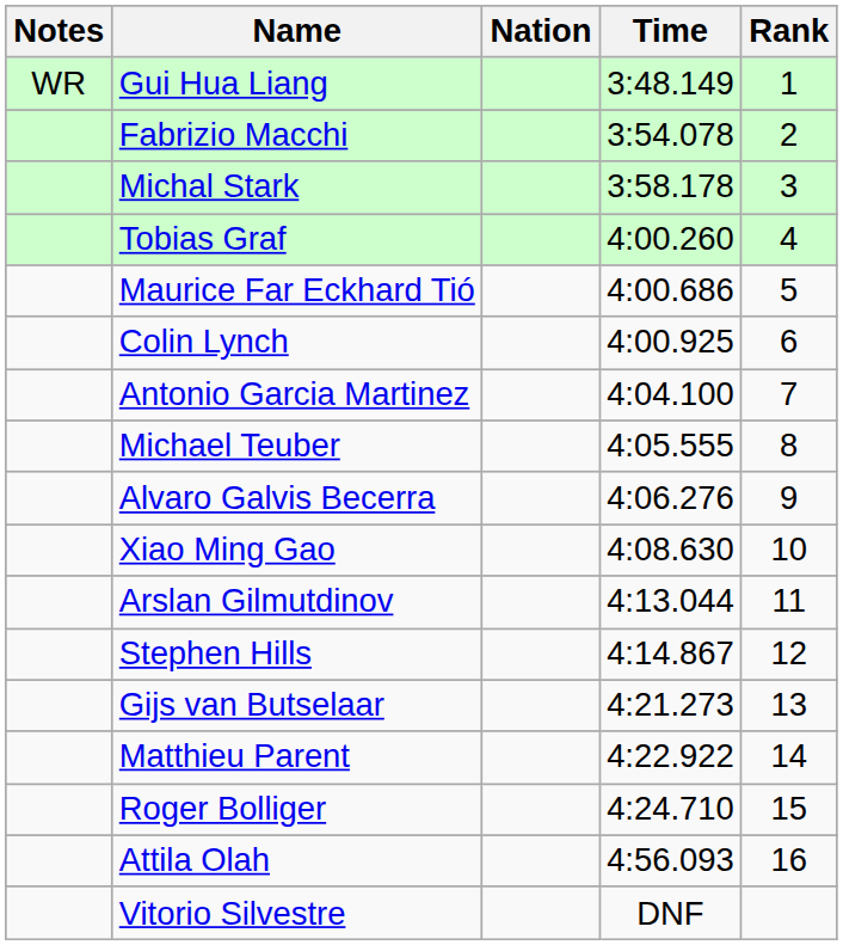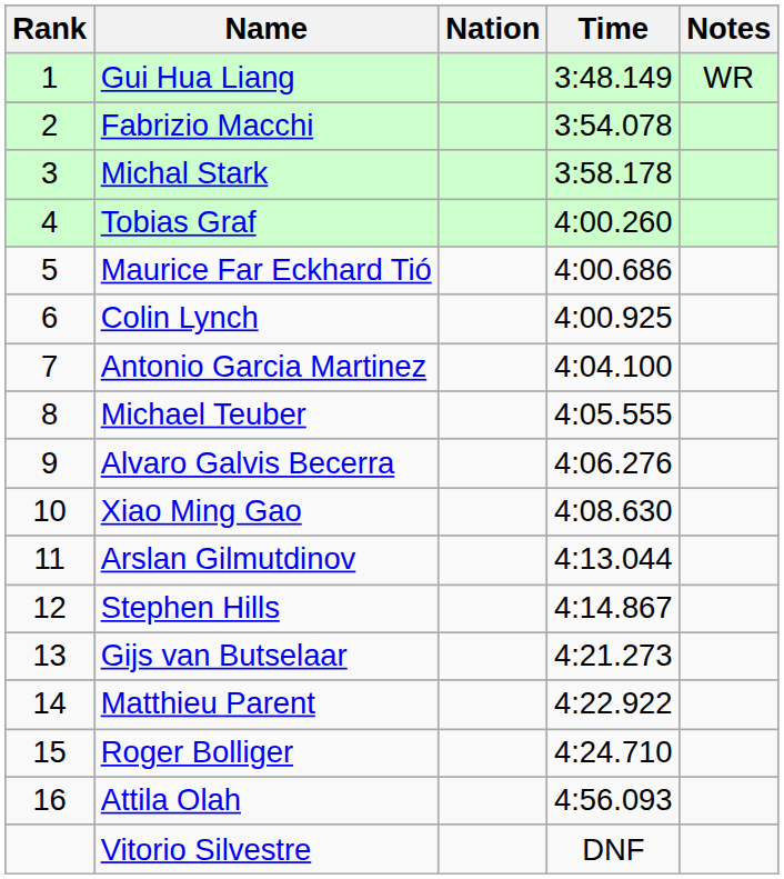 <table class="wikitable sortable" style="text-align:center">
 <tr>
-<th>Notes</th>
+<th>Rank</th>
 <th>Name</th>
 <th>Nation</th>
 <th>Time</th>
-<th>Rank</th>
+<th>Notes</th>
 </tr>
 <tr bgcolor=ccffcc>
-<td>WR</td>
+<td>1</td>
 <td align=left><a href='#'>Gui Hua Liang</a></td>
 <td align=left></td>
 <td>3:48.149</td>
-<td>1</td>
+<td>WR</td>
 </tr>
 <tr bgcolor=ccffcc>
-<td></td>
+<td>2</td>
 <td align=left><a href='#'>Fabrizio Macchi</a></td>
 <td align=left></td>
 <td>3:54.078</td>
-<td>2</td>
+<td></td>
 </tr>
 <tr bgcolor=ccffcc>
-<td></td>
+<td>3</td>
 <td align=left><a href='#'>Michal Stark</a></td>
 <td align=left></td>
 <td>3:58.178</td>
-<td>3</td>
+<td></td>
 </tr>
 <tr bgcolor=ccffcc>
-<td></td>
+<td>4</td>
 <td align=left><a href='#'>Tobias Graf</a></td>
 <td align=left></td>
 <td>4:00.260</td>
-<td>4</td>
+<td></td>
 </tr>
 <tr>
-<td></td>
+<td>5</td>
 <td align=left><a href='#'>Maurice Far Eckhard Tió</a></td>
 <td align=left></td>
 <td>4:00.686</td>
-<td>5</td>
+<td></td>
 </tr>
 <tr>
-<td></td>
+<td>6</td>
 <td align=left><a href='#'>Colin Lynch</a></td>
 <td align=left></td>
 <td>4:00.925</td>
-<td>6</td>
+<td></td>
 </tr>
 <tr>
-<td></td>
+<td>7</td>
 <td align=left><a href='#'>Antonio Garcia Martinez</a></td>
 <td align=left></td>
 <td>4:04.100</td>
-<td>7</td>
+<td></td>
 </tr>
 <tr>
-<td></td>
+<td>8</td>
 <td align=left><a href='#'>Michael Teuber</a></td>
 <td align=left></td>
 <td>4:05.555</td>
-<td>8</td>
+<td></td>
 </tr>
 <tr>
-<td></td>
+<td>9</td>
 <td align=left><a href='#'>Alvaro Galvis Becerra</a></td>
 <td align=left></td>
 <td>4:06.276</td>
-<td>9</td>
+<td></td>
 </tr>
 <tr>
-<td></td>
+<td>10</td>
 <td align=left><a href='#'>Xiao Ming Gao</a></td>
 <td align=left></td>
 <td>4:08.630</td>
-<td>10</td>
+<td></td>
 </tr>
 <tr>
-<td></td>
+<td>11</td>
 <td align=left><a href='#'>Arslan Gilmutdinov</a></td>
 <td align=left></td>
 <td>4:13.044</td>
-<td>11</td>
+<td></td>
 </tr>
 <tr>
-<td></td>
+<td>12</td>
 <td align=left><a href='#'>Stephen Hills</a></td>
 <td align=left></td>
 <td>4:14.867</td>
-<td>12</td>
+<td></td>
 </tr>
 <tr>
-<td></td>
+<td>13</td>
 <td align=left><a href='#'>Gijs van Butselaar</a></td>
 <td align=left></td>
 <td>4:21.273</td>
-<td>13</td>
+<td></td>
 </tr>
 <tr>
-<td></td>
+<td>14</td>
 <td align=left><a href='#'>Matthieu Parent</a></td>
 <td align=left></td>
 <td>4:22.922</td>
-<td>14</td>
+<td></td>
 </tr>
 <tr>
-<td></td>
+<td>15</td>
 <td align=left><a href='#'>Roger Bolliger</a></td>
 <td align=left></td>
 <td>4:24.710</td>
-<td>15</td>
+<td></td>
 </tr>
 <tr>
-<td></td>
+<td>16</td>
 <td align=left><a href='#'>Attila Olah</a></td>
 <td align=left></td>
 <td>4:56.093</td>
-<td>16</td>
+<td></td>
 </tr>
 <tr>
 <td></td>
 <td align=left><a href='#'>Vitorio Silvestre</a></td>
 <td align=left></td>
 <td>DNF</td>
 <td></td>
 </tr>
 </table>
